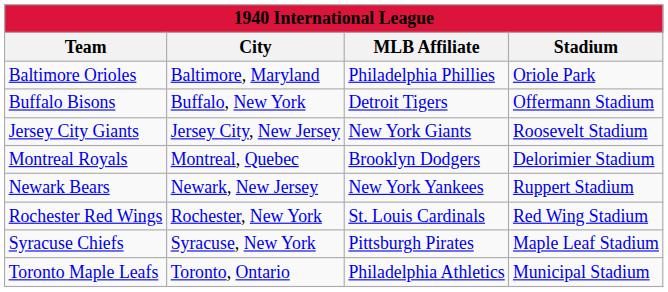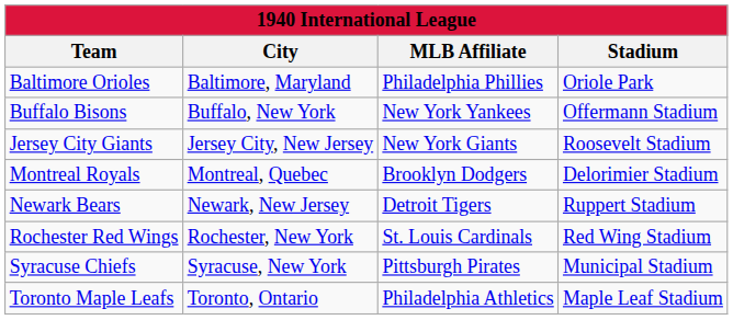 <table class="wikitable" style="width:auto">
 <tr>
 <td bgcolor="#DC143C" align="center" colspan="7"><strong><span>1940 International League</span></strong></td>
 </tr>
 <tr>
 <th>Team</th>
 <th>City</th>
 <th>MLB Affiliate</th>
 <th>Stadium</th>
 </tr>
 <tr>
 <td><a href='#'>Baltimore Orioles</a></td>
 <td><a href='#'>Baltimore</a>, <a href='#'>Maryland</a></td>
 <td><a href='#'>Philadelphia Phillies</a></td>
 <td><a href='#'>Oriole Park</a></td>
 </tr>
 <tr>
 <td><a href='#'>Buffalo Bisons</a></td>
 <td><a href='#'>Buffalo</a>, <a href='#'>New York</a></td>
-<td><a href='#'>Detroit Tigers</a></td>
+<td><a href='#'>New York Yankees</a></td>
 <td><a href='#'>Offermann Stadium</a></td>
 </tr>
 <tr>
 <td><a href='#'>Jersey City Giants</a></td>
 <td><a href='#'>Jersey City</a>, <a href='#'>New Jersey</a></td>
 <td><a href='#'>New York Giants</a></td>
 <td><a href='#'>Roosevelt Stadium</a></td>
 </tr>
 <tr>
 <td><a href='#'>Montreal Royals</a></td>
 <td><a href='#'>Montreal</a>, <a href='#'>Quebec</a></td>
 <td><a href='#'>Brooklyn Dodgers</a></td>
 <td><a href='#'>Delorimier Stadium</a></td>
 </tr>
 <tr>
 <td><a href='#'>Newark Bears</a></td>
 <td><a href='#'>Newark</a>, <a href='#'>New Jersey</a></td>
-<td><a href='#'>New York Yankees</a></td>
+<td><a href='#'>Detroit Tigers</a></td>
 <td><a href='#'>Ruppert Stadium</a></td>
 </tr>
 <tr>
 <td><a href='#'>Rochester Red Wings</a></td>
 <td><a href='#'>Rochester</a>, <a href='#'>New York</a></td>
 <td><a href='#'>St. Louis Cardinals</a></td>
 <td><a href='#'>Red Wing Stadium</a></td>
 </tr>
 <tr>
 <td><a href='#'>Syracuse Chiefs</a></td>
 <td><a href='#'>Syracuse</a>, <a href='#'>New York</a></td>
 <td><a href='#'>Pittsburgh Pirates</a></td>
-<td><a href='#'>Maple Leaf Stadium</a></td>
+<td><a href='#'>Municipal Stadium</a></td>
 </tr>
 <tr>
 <td><a href='#'>Toronto Maple Leafs</a></td>
 <td><a href='#'>Toronto</a>, <a href='#'>Ontario</a></td>
 <td><a href='#'>Philadelphia Athletics</a></td>
-<td><a href='#'>Municipal Stadium</a></td>
+<td><a href='#'>Maple Leaf Stadium</a></td>
 </tr>
 </table>
